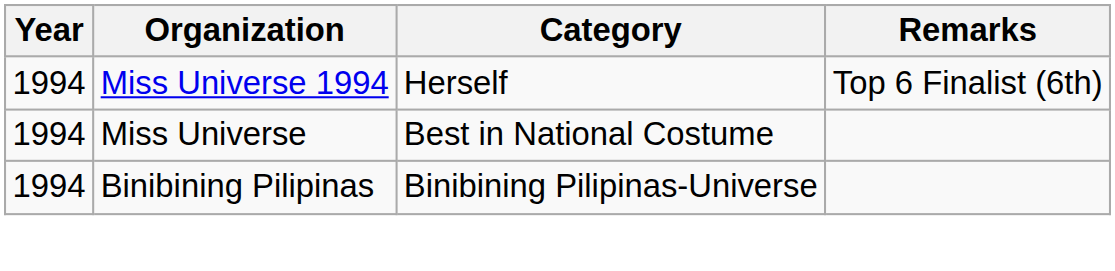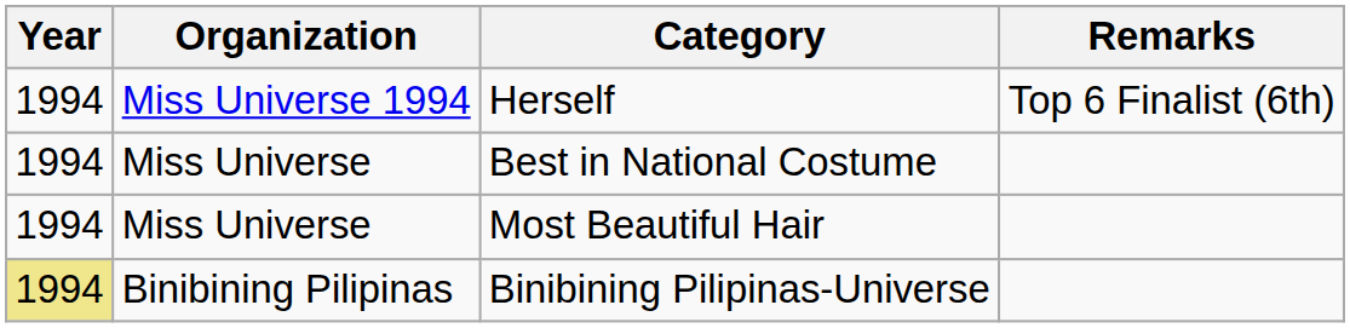 <table class="wikitable sortable">
 <tr>
 <th>Year</th>
 <th>Organization</th>
 <th>Category</th>
 <th>Remarks</th>
 </tr>
 <tr>
 <td>1994</td>
 <td><a href='#'>Miss Universe 1994</a></td>
 <td>Herself</td>
 <td>Top 6 Finalist (6th)</td>
 </tr>
 <tr>
 <td>1994</td>
 <td>Miss Universe</td>
 <td>Best in National Costume</td>
 <td></td>
 </tr>
 <tr>
 <td>1994</td>
+<td>Miss Universe</td>
+<td>Most Beautiful Hair</td>
+<td></td>
+</tr>
+<tr>
+<td style="background: khaki;">1994</td>
 <td>Binibining Pilipinas</td>
 <td>Binibining Pilipinas-Universe</td>
 <td></td>
 </tr>
 </table>
